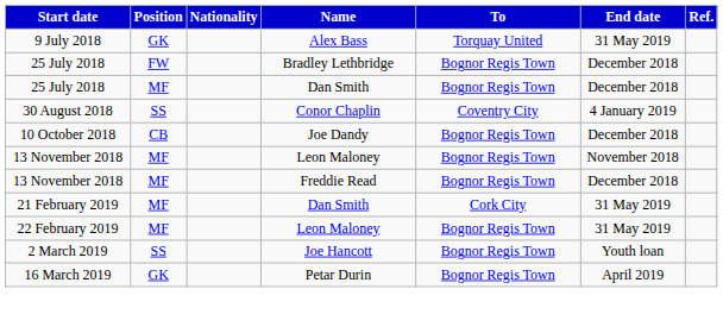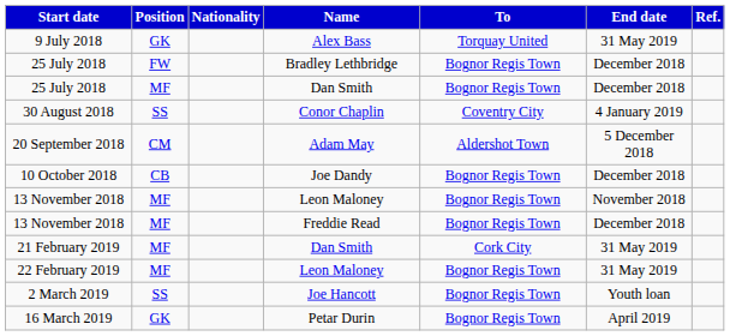 <table class="wikitable"  style="text-align:center; font-size:90%; ">
 <tr>
 <th style="background:mediumblue; color:#FFFFFF; width:120px;">Start date</th>
 <th style="background:mediumblue; color:#FFFFFF; width:50px;">Position</th>
 <th style="background:mediumblue; color:#FFFFFF; width:50px;">Nationality</th>
 <th style="background:mediumblue; color:#FFFFFF; width:150px;">Name</th>
 <th style="background:mediumblue; color:#FFFFFF; width:160px;">To</th>
 <th style="background:mediumblue; color:#FFFFFF; width:100px;">End date</th>
 <th style="background:mediumblue; color:#FFFFFF; width:25px;">Ref.</th>
 </tr>
 <tr>
 <td>9 July 2018</td>
 <td><a href='#'>GK</a></td>
 <td></td>
 <td><a href='#'>Alex Bass</a></td>
 <td><a href='#'>Torquay United</a></td>
 <td>31 May 2019</td>
 <td></td>
 </tr>
 <tr>
 <td>25 July 2018</td>
 <td><a href='#'>FW</a></td>
 <td></td>
 <td>Bradley Lethbridge</td>
 <td><a href='#'>Bognor Regis Town</a></td>
 <td>December 2018</td>
 <td></td>
 </tr>
 <tr>
 <td>25 July 2018</td>
 <td><a href='#'>MF</a></td>
 <td></td>
 <td>Dan Smith</td>
 <td><a href='#'>Bognor Regis Town</a></td>
 <td>December 2018</td>
 <td></td>
 </tr>
 <tr>
 <td>30 August 2018</td>
 <td><a href='#'>SS</a></td>
 <td></td>
 <td><a href='#'>Conor Chaplin</a></td>
 <td><a href='#'>Coventry City</a></td>
 <td>4 January 2019</td>
+<td></td>
+</tr>
+<tr>
+<td>20 September 2018</td>
+<td><a href='#'>CM</a></td>
+<td></td>
+<td><a href='#'>Adam May</a></td>
+<td><a href='#'>Aldershot Town</a></td>
+<td>5 December 2018</td>
 <td></td>
 </tr>
 <tr>
 <td>10 October 2018</td>
 <td><a href='#'>CB</a></td>
 <td></td>
 <td>Joe Dandy</td>
 <td><a href='#'>Bognor Regis Town</a></td>
 <td>December 2018</td>
 <td></td>
 </tr>
 <tr>
 <td>13 November 2018</td>
 <td><a href='#'>MF</a></td>
 <td></td>
 <td>Leon Maloney</td>
 <td><a href='#'>Bognor Regis Town</a></td>
 <td>November 2018</td>
 <td></td>
 </tr>
 <tr>
 <td>13 November 2018</td>
 <td><a href='#'>MF</a></td>
 <td></td>
 <td>Freddie Read</td>
 <td><a href='#'>Bognor Regis Town</a></td>
 <td>December 2018</td>
 <td></td>
 </tr>
 <tr>
 <td>21 February 2019</td>
 <td><a href='#'>MF</a></td>
 <td></td>
 <td><a href='#'>Dan Smith</a></td>
 <td> <a href='#'>Cork City</a></td>
 <td>31 May 2019</td>
 <td></td>
 </tr>
 <tr>
 <td>22 February 2019</td>
 <td><a href='#'>MF</a></td>
 <td></td>
 <td><a href='#'>Leon Maloney</a></td>
 <td><a href='#'>Bognor Regis Town</a></td>
 <td>31 May 2019</td>
 <td></td>
 </tr>
 <tr>
 <td>2 March 2019</td>
 <td><a href='#'>SS</a></td>
 <td></td>
 <td><a href='#'>Joe Hancott</a></td>
 <td><a href='#'>Bognor Regis Town</a></td>
 <td>Youth loan</td>
 <td></td>
 </tr>
 <tr>
 <td>16 March 2019</td>
 <td><a href='#'>GK</a></td>
 <td></td>
 <td>Petar Durin</td>
 <td><a href='#'>Bognor Regis Town</a></td>
 <td>April 2019</td>
 <td></td>
 </tr>
 </table>
